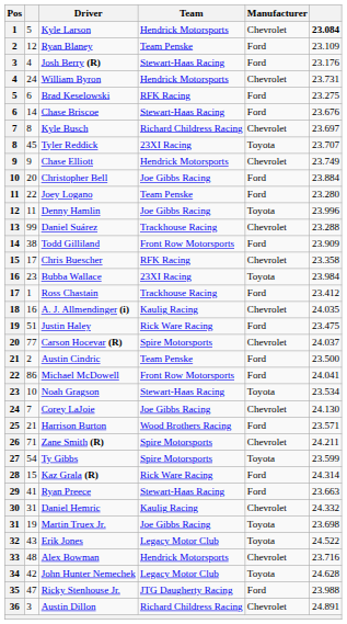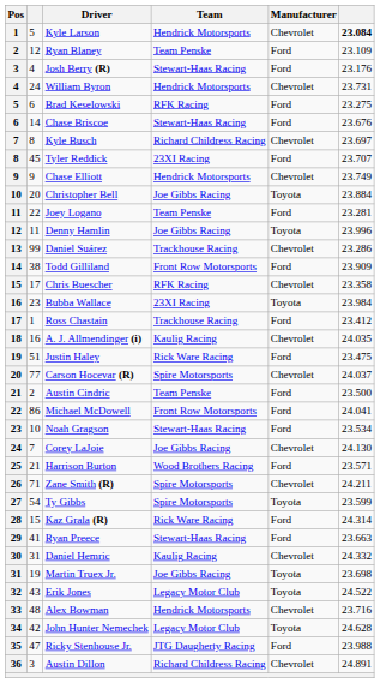 <table class="wikitable" style="font-size:95%">
 <tr>
 <th>Pos</th>
 <th></th>
 <th>Driver</th>
 <th>Team</th>
 <th>Manufacturer</th>
 <th></th>
 </tr>
 <tr>
 <th>1</th>
 <td>5</td>
 <td><a href='#'>Kyle Larson</a></td>
 <td><a href='#'>Hendrick Motorsports</a></td>
 <td>Chevrolet</td>
 <td><strong>23.084</strong></td>
 </tr>
 <tr>
 <th>2</th>
 <td>12</td>
 <td><a href='#'>Ryan Blaney</a></td>
 <td><a href='#'>Team Penske</a></td>
 <td>Ford</td>
 <td>23.109</td>
 </tr>
 <tr>
 <th>3</th>
 <td>4</td>
 <td><a href='#'>Josh Berry</a> <strong>(R)</strong></td>
 <td><a href='#'>Stewart-Haas Racing</a></td>
 <td>Ford</td>
 <td>23.176</td>
 </tr>
 <tr>
 <th>4</th>
 <td>24</td>
 <td><a href='#'>William Byron</a></td>
 <td><a href='#'>Hendrick Motorsports</a></td>
 <td>Chevrolet</td>
 <td>23.731</td>
 </tr>
 <tr>
 <th>5</th>
 <td>6</td>
 <td><a href='#'>Brad Keselowski</a></td>
 <td><a href='#'>RFK Racing</a></td>
 <td>Ford</td>
 <td>23.275</td>
 </tr>
 <tr>
 <th>6</th>
 <td>14</td>
 <td><a href='#'>Chase Briscoe</a></td>
 <td><a href='#'>Stewart-Haas Racing</a></td>
 <td>Ford</td>
 <td>23.676</td>
 </tr>
 <tr>
 <th>7</th>
 <td>8</td>
 <td><a href='#'>Kyle Busch</a></td>
 <td><a href='#'>Richard Childress Racing</a></td>
 <td>Chevrolet</td>
 <td>23.697</td>
 </tr>
 <tr>
 <th>8</th>
 <td>45</td>
 <td><a href='#'>Tyler Reddick</a></td>
 <td><a href='#'>23XI Racing</a></td>
-<td>Toyota</td>
+<td>Ford</td>
 <td>23.707</td>
 </tr>
 <tr>
 <th>9</th>
 <td>9</td>
 <td><a href='#'>Chase Elliott</a></td>
 <td><a href='#'>Hendrick Motorsports</a></td>
 <td>Chevrolet</td>
 <td>23.749</td>
 </tr>
 <tr>
 <th>10</th>
 <td>20</td>
 <td><a href='#'>Christopher Bell</a></td>
 <td><a href='#'>Joe Gibbs Racing</a></td>
-<td>Ford</td>
+<td>Toyota</td>
 <td>23.884</td>
 </tr>
 <tr>
 <th>11</th>
 <td>22</td>
 <td><a href='#'>Joey Logano</a></td>
 <td><a href='#'>Team Penske</a></td>
 <td>Ford</td>
-<td>23.280</td>
+<td>23.281</td>
 </tr>
 <tr>
 <th>12</th>
 <td>11</td>
 <td><a href='#'>Denny Hamlin</a></td>
 <td><a href='#'>Joe Gibbs Racing</a></td>
 <td>Toyota</td>
 <td>23.996</td>
 </tr>
 <tr>
 <th>13</th>
 <td>99</td>
 <td><a href='#'>Daniel Suárez</a></td>
 <td><a href='#'>Trackhouse Racing</a></td>
 <td>Chevrolet</td>
-<td>23.288</td>
+<td>23.286</td>
 </tr>
 <tr>
 <th>14</th>
 <td>38</td>
 <td><a href='#'>Todd Gilliland</a></td>
 <td><a href='#'>Front Row Motorsports</a></td>
 <td>Ford</td>
 <td>23.909</td>
 </tr>
 <tr>
 <th>15</th>
 <td>17</td>
 <td><a href='#'>Chris Buescher</a></td>
 <td><a href='#'>RFK Racing</a></td>
 <td>Chevrolet</td>
 <td>23.358</td>
 </tr>
 <tr>
 <th>16</th>
 <td>23</td>
 <td><a href='#'>Bubba Wallace</a></td>
 <td><a href='#'>23XI Racing</a></td>
 <td>Toyota</td>
 <td>23.984</td>
 </tr>
 <tr>
 <th>17</th>
 <td>1</td>
 <td><a href='#'>Ross Chastain</a></td>
 <td><a href='#'>Trackhouse Racing</a></td>
 <td>Ford</td>
 <td>23.412</td>
 </tr>
 <tr>
 <th>18</th>
 <td>16</td>
 <td><a href='#'>A. J. Allmendinger</a> <strong>(i)</strong></td>
 <td><a href='#'>Kaulig Racing</a></td>
 <td>Chevrolet</td>
 <td>24.035</td>
 </tr>
 <tr>
 <th>19</th>
 <td>51</td>
 <td><a href='#'>Justin Haley</a></td>
 <td><a href='#'>Rick Ware Racing</a></td>
 <td>Ford</td>
 <td>23.475</td>
 </tr>
 <tr>
 <th>20</th>
 <td>77</td>
 <td><a href='#'>Carson Hocevar</a> <strong>(R)</strong></td>
 <td><a href='#'>Spire Motorsports</a></td>
 <td>Chevrolet</td>
 <td>24.037</td>
 </tr>
 <tr>
 <th>21</th>
 <td>2</td>
 <td><a href='#'>Austin Cindric</a></td>
 <td><a href='#'>Team Penske</a></td>
 <td>Ford</td>
 <td>23.500</td>
 </tr>
 <tr>
 <th>22</th>
 <td>86</td>
 <td><a href='#'>Michael McDowell</a></td>
 <td><a href='#'>Front Row Motorsports</a></td>
 <td>Ford</td>
 <td>24.041</td>
 </tr>
 <tr>
 <th>23</th>
 <td>10</td>
 <td><a href='#'>Noah Gragson</a></td>
 <td><a href='#'>Stewart-Haas Racing</a></td>
-<td>Toyota</td>
+<td>Ford</td>
 <td>23.534</td>
 </tr>
 <tr>
 <th>24</th>
 <td>7</td>
 <td><a href='#'>Corey LaJoie</a></td>
 <td><a href='#'>Joe Gibbs Racing</a></td>
 <td>Chevrolet</td>
 <td>24.130</td>
 </tr>
 <tr>
 <th>25</th>
 <td>21</td>
 <td><a href='#'>Harrison Burton</a></td>
 <td><a href='#'>Wood Brothers Racing</a></td>
 <td>Ford</td>
 <td>23.571</td>
 </tr>
 <tr>
 <th>26</th>
 <td>71</td>
 <td><a href='#'>Zane Smith</a> <strong>(R)</strong></td>
 <td><a href='#'>Spire Motorsports</a></td>
 <td>Chevrolet</td>
 <td>24.211</td>
 </tr>
 <tr>
 <th>27</th>
 <td>54</td>
 <td><a href='#'>Ty Gibbs</a></td>
 <td><a href='#'>Spire Motorsports</a></td>
 <td>Toyota</td>
 <td>23.599</td>
 </tr>
 <tr>
 <th>28</th>
 <td>15</td>
 <td><a href='#'>Kaz Grala</a> <strong>(R)</strong></td>
 <td><a href='#'>Rick Ware Racing</a></td>
 <td>Ford</td>
 <td>24.314</td>
 </tr>
 <tr>
 <th>29</th>
 <td>41</td>
 <td><a href='#'>Ryan Preece</a></td>
 <td><a href='#'>Stewart-Haas Racing</a></td>
 <td>Ford</td>
 <td>23.663</td>
 </tr>
 <tr>
 <th>30</th>
 <td>31</td>
 <td><a href='#'>Daniel Hemric</a></td>
 <td><a href='#'>Kaulig Racing</a></td>
 <td>Chevrolet</td>
 <td>24.332</td>
 </tr>
 <tr>
 <th>31</th>
 <td>19</td>
 <td><a href='#'>Martin Truex Jr.</a></td>
 <td><a href='#'>Joe Gibbs Racing</a></td>
 <td>Toyota</td>
 <td>23.698</td>
 </tr>
 <tr>
 <th>32</th>
 <td>43</td>
 <td><a href='#'>Erik Jones</a></td>
 <td><a href='#'>Legacy Motor Club</a></td>
 <td>Toyota</td>
 <td>24.522</td>
 </tr>
 <tr>
 <th>33</th>
 <td>48</td>
 <td><a href='#'>Alex Bowman</a></td>
 <td><a href='#'>Hendrick Motorsports</a></td>
 <td>Chevrolet</td>
 <td>23.716</td>
 </tr>
 <tr>
 <th>34</th>
 <td>42</td>
 <td><a href='#'>John Hunter Nemechek</a></td>
 <td><a href='#'>Legacy Motor Club</a></td>
 <td>Toyota</td>
 <td>24.628</td>
 </tr>
 <tr>
 <th>35</th>
 <td>47</td>
 <td><a href='#'>Ricky Stenhouse Jr.</a></td>
 <td><a href='#'>JTG Daugherty Racing</a></td>
 <td>Ford</td>
 <td>23.988</td>
 </tr>
 <tr>
 <th>36</th>
 <td>3</td>
 <td><a href='#'>Austin Dillon</a></td>
 <td><a href='#'>Richard Childress Racing</a></td>
 <td>Chevrolet</td>
 <td>24.891</td>
 </tr>
 <tr>
 <th colspan="7"></th>
 </tr>
 </table>
